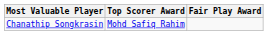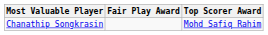 <table class="wikitable" style="text-align:center; margin:auto;">
 <tr>
 <th>Most Valuable Player</th>
+<th>Fair Play Award</th>
 <th>Top Scorer Award</th>
-<th>Fair Play Award</th>
 </tr>
 <tr>
 <td> <a href='#'>Chanathip Songkrasin</a></td>
+<td></td>
 <td> <a href='#'>Mohd Safiq Rahim</a></td>
-<td></td>
 </tr>
 </table>
